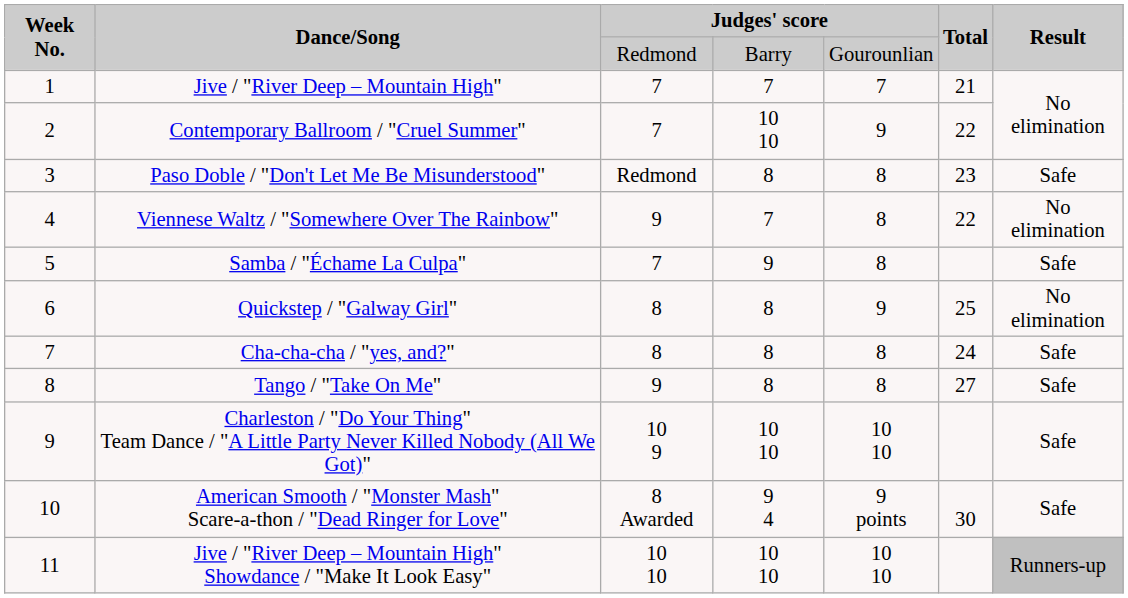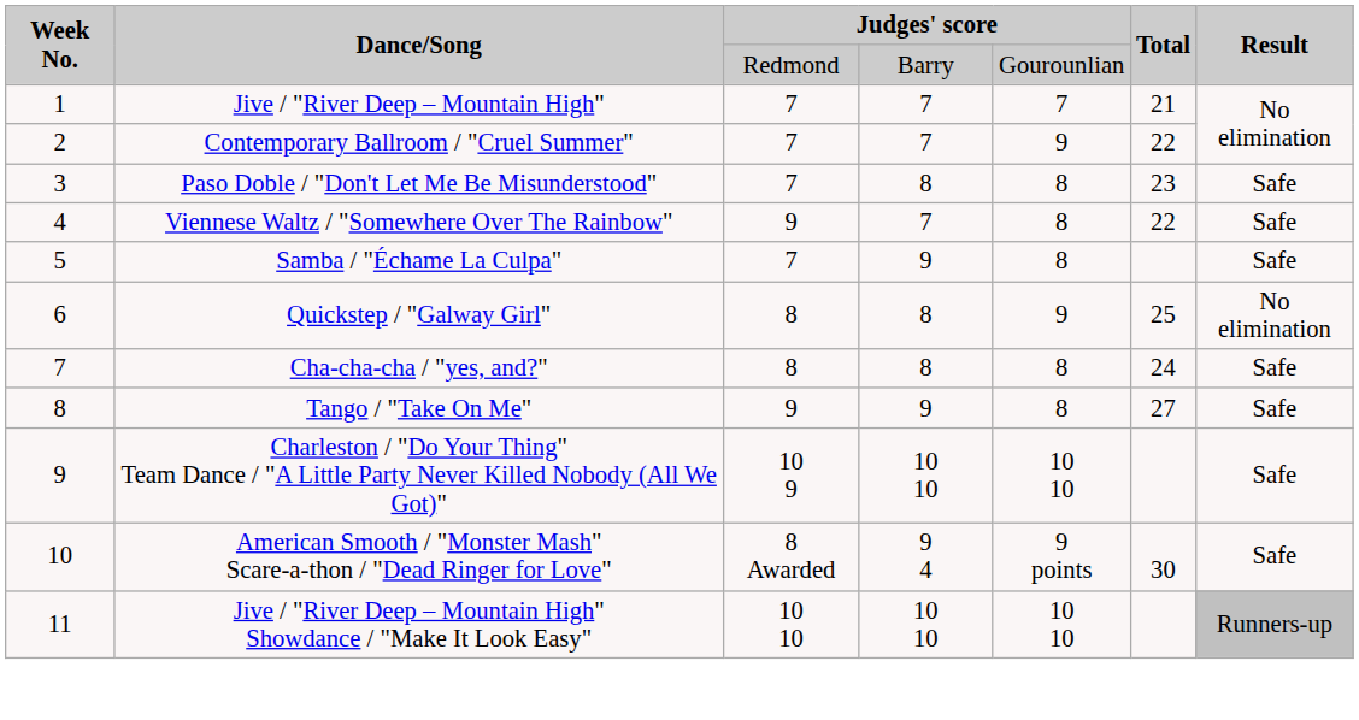 <table class="wikitable collapsible">
 <tr>
 <th rowspan="2" style="background:#ccc; text-align:Center;"><strong>Week No.</strong></th>
 <th rowspan="2" style="background:#ccc; text-align:Center;"><strong>Dance/Song</strong></th>
 <th colspan="3" style="background:#ccc; text-align:Center;"><strong>Judges' score</strong></th>
 <th rowspan="2" style="background:#ccc; text-align:Center;"><strong>Total</strong></th>
 <th rowspan="2" style="background:#ccc; text-align:Center;"><strong>Result</strong></th>
 </tr>
 <tr style="text-align:center; background:#ccc;">
 <td style="width:10%; ">Redmond</td>
 <td style="width:10%; ">Barry</td>
 <td style="width:10%; ">Gourounlian</td>
 </tr>
 <tr style="text-align:center; background:#faf6f6;">
 <td>1</td>
 <td><a href='#'>Jive</a> / "<a href='#'>River Deep – Mountain High</a>"</td>
 <td>7</td>
 <td>7</td>
 <td>7</td>
 <td>21</td>
 <td rowspan="2">No elimination</td>
 </tr>
 <tr style="text-align:center; background:#faf6f6;">
 <td>2</td>
 <td><a href='#'>Contemporary Ballroom</a> / "<a href='#'>Cruel Summer</a>"</td>
 <td>7</td>
-<td>10<br>10</td>
+<td>7</td>
 <td>9</td>
 <td>22</td>
 </tr>
 <tr style="text-align:center; background:#faf6f6;">
 <td>3</td>
 <td><a href='#'>Paso Doble</a> / "<a href='#'>Don't Let Me Be Misunderstood</a>"</td>
-<td style="width:10%; ">Redmond</td>
+<td>7</td>
 <td>8</td>
 <td>8</td>
 <td>23</td>
 <td>Safe</td>
 </tr>
 <tr style="text-align:center; background:#faf6f6;">
 <td>4</td>
 <td><a href='#'>Viennese Waltz</a> / "<a href='#'>Somewhere Over The Rainbow</a>"</td>
 <td>9</td>
 <td>7</td>
 <td>8</td>
 <td>22</td>
-<td>No elimination</td>
+<td>Safe</td>
 </tr>
 <tr style="text-align:center; background:#faf6f6;">
 <td>5</td>
 <td><a href='#'>Samba</a> / "<a href='#'>Échame La Culpa</a>"</td>
 <td>7</td>
 <td>9</td>
 <td>8</td>
 <td></td>
 <td>Safe</td>
 </tr>
 <tr style="text-align:center; background:#faf6f6;">
 <td>6</td>
 <td><a href='#'>Quickstep</a> / "<a href='#'>Galway Girl</a>"</td>
 <td>8</td>
 <td>8</td>
 <td>9</td>
 <td>25</td>
 <td>No elimination</td>
 </tr>
 <tr style="text-align:center; background:#faf6f6;">
 <td>7</td>
 <td><a href='#'>Cha-cha-cha</a> / "<a href='#'>yes, and?</a>"</td>
 <td>8</td>
 <td>8</td>
 <td>8</td>
 <td>24</td>
 <td>Safe</td>
 </tr>
 <tr style="text-align:center; background:#faf6f6;">
 <td>8</td>
 <td><a href='#'>Tango</a> / "<a href='#'>Take On Me</a>"</td>
 <td>9</td>
-<td>8</td>
+<td>9</td>
 <td>8</td>
 <td>27</td>
 <td>Safe</td>
 </tr>
 <tr style="text-align:center; background:#faf6f6;">
 <td>9</td>
 <td><a href='#'>Charleston</a> / "<a href='#'>Do Your Thing</a>"<br>Team Dance / "<a href='#'>A Little Party Never Killed Nobody (All We Got)</a>"</td>
 <td>10<br>9</td>
 <td>10<br>10</td>
 <td>10<br>10</td>
 <td><br></td>
 <td>Safe</td>
 </tr>
 <tr style="text-align:center; background:#faf6f6;">
 <td>10</td>
 <td><a href='#'>American Smooth</a> / "<a href='#'>Monster Mash</a>"<br>Scare-a-thon / "<a href='#'>Dead Ringer for Love</a>"</td>
 <td>8<br>Awarded</td>
 <td>9<br>4</td>
 <td>9<br>points</td>
 <td><br>30</td>
 <td>Safe</td>
 </tr>
 <tr style="text-align:center; background:#faf6f6;">
 <td>11</td>
 <td><a href='#'>Jive</a> / "<a href='#'>River Deep – Mountain High</a>"<br><a href='#'>Showdance</a> / "Make It Look Easy"</td>
 <td>10<br>10</td>
 <td>10<br>10</td>
 <td>10<br>10</td>
 <td><br></td>
 <td rowspan="2" style="background:silver;">Runners-up</td>
 </tr>
 </table>
